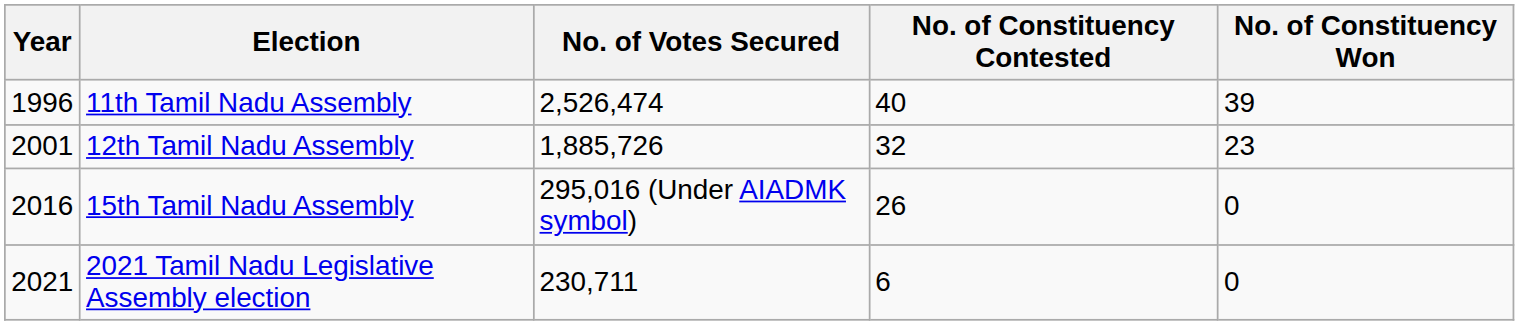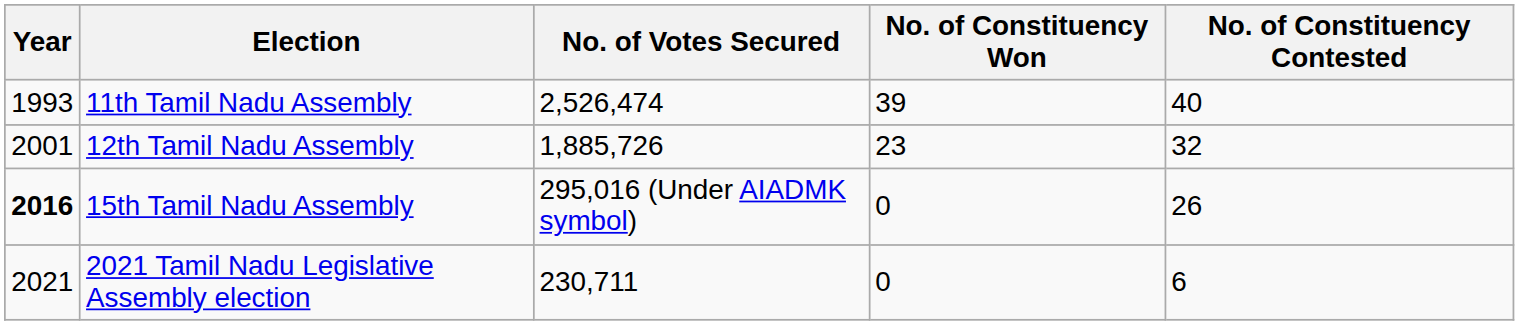 <table class="wikitable">
 <tr>
 <th>Year</th>
 <th>Election</th>
 <th>No. of Votes Secured</th>
+<th>No. of Constituency Won</th>
 <th>No. of Constituency Contested</th>
-<th>No. of Constituency Won</th>
 </tr>
 <tr>
-<td>1996</td>
+<td>1993</td>
 <td><a href='#'>11th Tamil Nadu Assembly</a></td>
 <td>2,526,474</td>
+<td>39</td>
 <td>40</td>
-<td>39</td>
 </tr>
 <tr>
 <td>2001</td>
 <td><a href='#'>12th Tamil Nadu Assembly</a></td>
 <td>1,885,726</td>
+<td>23</td>
 <td>32</td>
-<td>23</td>
 </tr>
 <tr>
-<td>2016</td>
+<td><strong>2016</strong></td>
 <td><a href='#'>15th Tamil Nadu Assembly</a></td>
 <td>295,016 (Under <a href='#'>AIADMK symbol</a>)</td>
+<td>0</td>
 <td>26</td>
-<td>0</td>
 </tr>
 <tr>
 <td>2021</td>
 <td><a href='#'>2021 Tamil Nadu Legislative Assembly election</a></td>
 <td>230,711</td>
+<td>0</td>
 <td>6</td>
-<td>0</td>
 </tr>
 </table>
